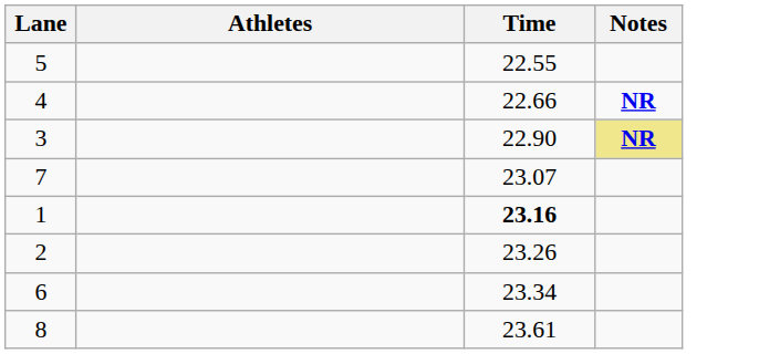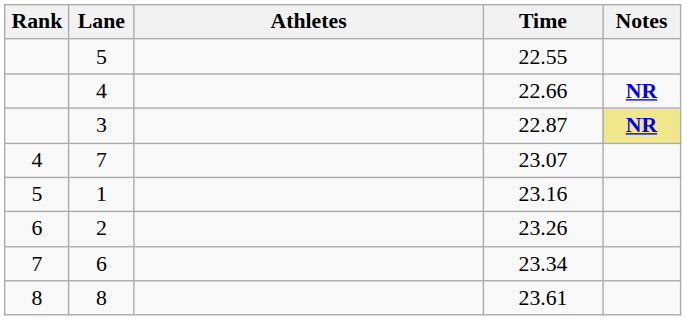 <table class="wikitable sortable" style="text-align:center;">
 <tr>
+<th width=40>Rank</th>
 <th width=40>Lane</th>
 <th width=250>Athletes</th>
 <th width=80>Time</th>
 <th width=50>Notes</th>
 </tr>
 <tr>
+<td></td>
 <td>5</td>
 <td align=left></td>
 <td>22.55</td>
 <td></td>
 </tr>
 <tr>
+<td></td>
 <td>4</td>
 <td align=left></td>
 <td>22.66</td>
 <td><strong><a href='#'>NR</a></strong></td>
 </tr>
 <tr>
+<td></td>
 <td>3</td>
 <td align=left></td>
-<td>22.90</td>
+<td>22.87</td>
 <td style="background: khaki;"><strong><a href='#'>NR</a></strong></td>
 </tr>
 <tr>
+<td>4</td>
 <td>7</td>
 <td align=left></td>
 <td>23.07</td>
 <td></td>
 </tr>
 <tr>
+<td>5</td>
 <td>1</td>
 <td align=left></td>
-<td><strong>23.16</strong></td>
+<td>23.16</td>
 <td></td>
 </tr>
 <tr>
+<td>6</td>
 <td>2</td>
 <td align=left></td>
 <td>23.26</td>
 <td></td>
 </tr>
 <tr>
+<td>7</td>
 <td>6</td>
 <td align=left></td>
 <td>23.34</td>
 <td></td>
 </tr>
 <tr>
 <td>8</td>
+<td>8</td>
 <td align=left></td>
 <td>23.61</td>
 <td></td>
 </tr>
 </table>
